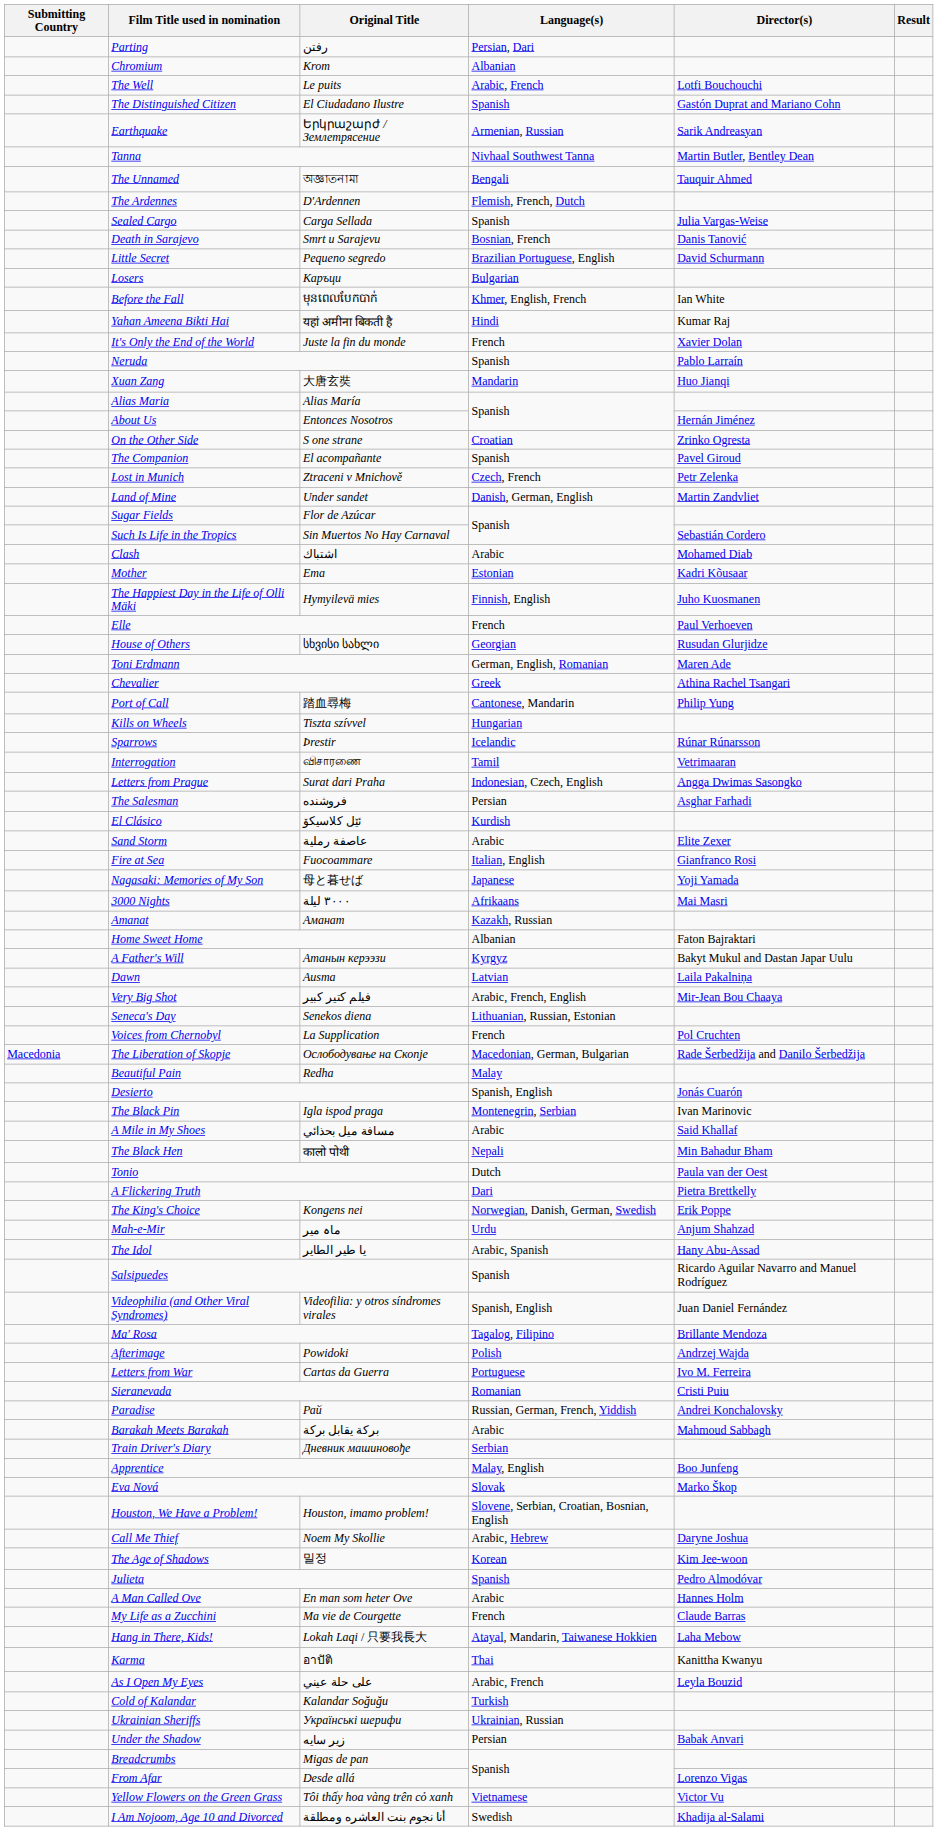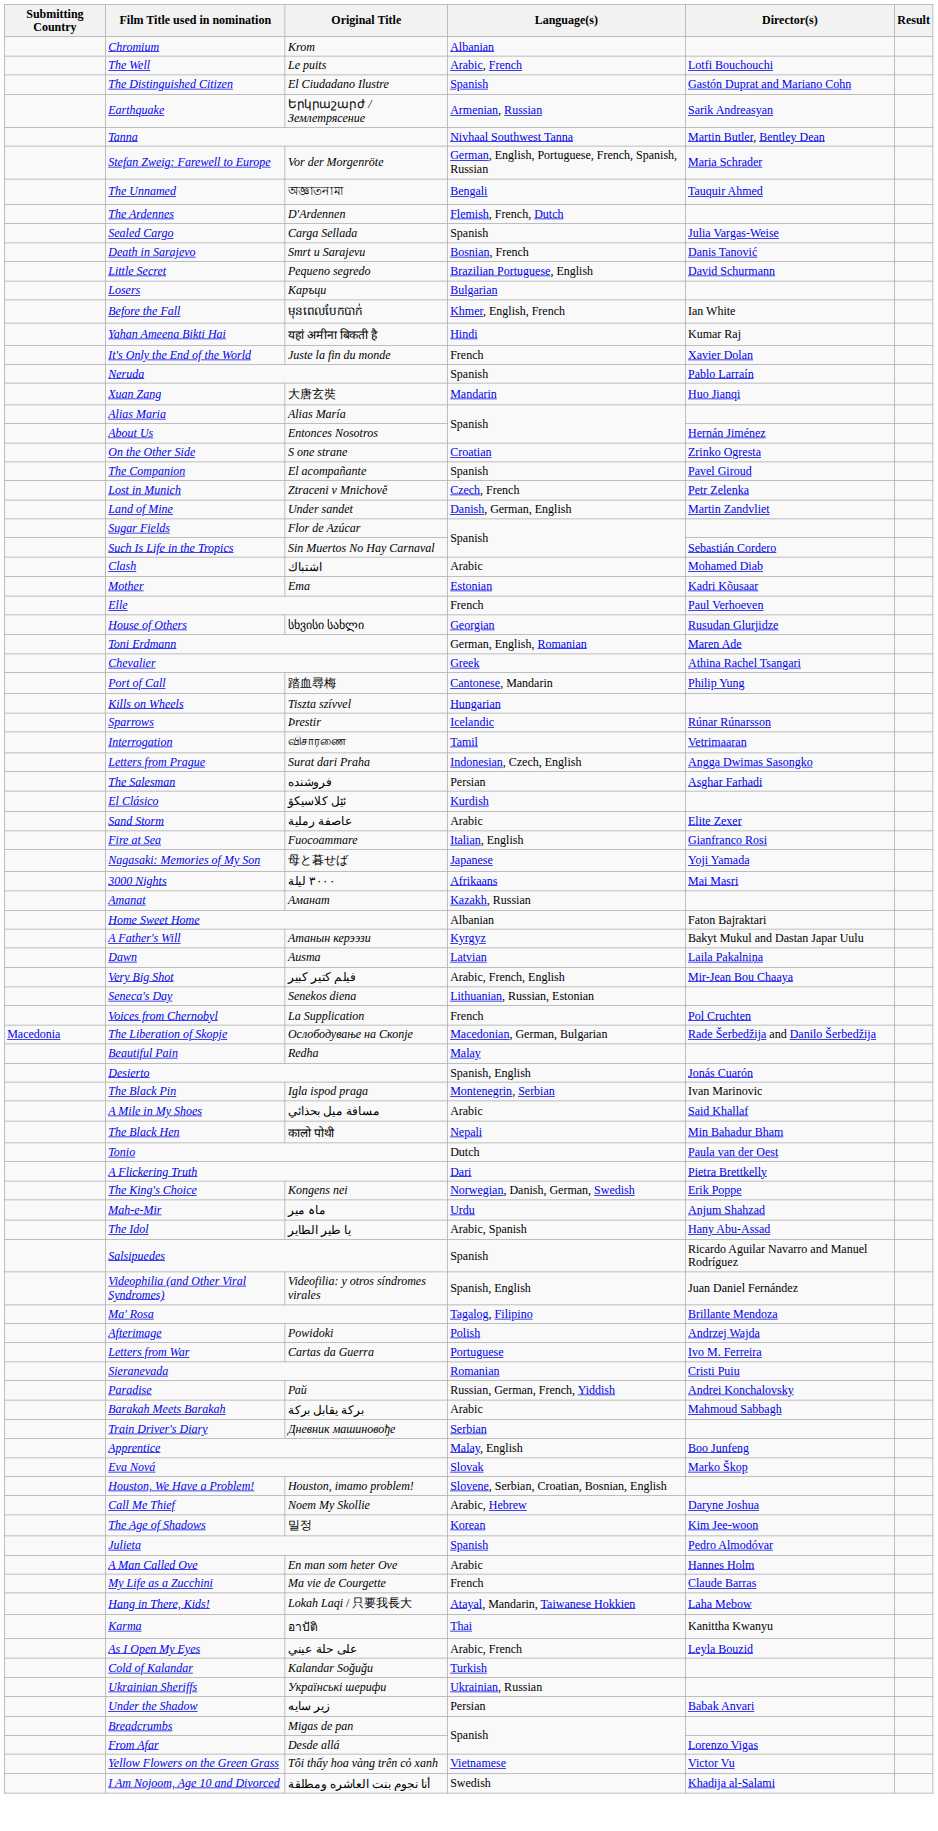 <table class="wikitable sortable" width="98%" style="background:#f">
 <tr>
 <th>Submitting Country</th>
 <th>Film Title used in nomination</th>
 <th>Original Title</th>
 <th>Language(s)</th>
 <th>Director(s)</th>
 <th>Result</th>
-</tr>
-<tr>
-<td></td>
-<td><em><a href='#'>Parting</a></em></td>
-<td>رفتن</td>
-<td><a href='#'>Persian</a>, <a href='#'>Dari</a></td>
-<td></td>
-<td></td>
 </tr>
 <tr>
 <td></td>
 <td><em><a href='#'>Chromium</a></em></td>
 <td><em>Krom</em></td>
 <td><a href='#'>Albanian</a></td>
 <td></td>
 <td></td>
 </tr>
 <tr>
 <td></td>
 <td><em><a href='#'>The Well</a></em></td>
 <td><em>Le puits</em></td>
 <td><a href='#'>Arabic</a>, <a href='#'>French</a></td>
 <td><a href='#'>Lotfi Bouchouchi</a></td>
 <td></td>
 </tr>
 <tr>
 <td></td>
 <td><em><a href='#'>The Distinguished Citizen</a></em></td>
 <td><em>El Ciudadano Ilustre</em></td>
 <td><a href='#'>Spanish</a></td>
 <td><a href='#'>Gastón Duprat and Mariano Cohn</a></td>
 <td></td>
 </tr>
 <tr>
 <td></td>
 <td><em><a href='#'>Earthquake</a></em></td>
 <td>Երկրաշարժ <em>/ Землетрясение</em></td>
 <td><a href='#'>Armenian</a>, <a href='#'>Russian</a></td>
 <td><a href='#'>Sarik Andreasyan</a></td>
 <td></td>
 </tr>
 <tr>
 <td></td>
 <td colspan="2"><em><a href='#'>Tanna</a></em></td>
 <td><a href='#'>Nivhaal Southwest Tanna</a></td>
 <td><a href='#'>Martin Butler</a>, <a href='#'>Bentley Dean</a></td>
+<td></td>
+</tr>
+<tr>
+<td></td>
+<td><em><a href='#'>Stefan Zweig: Farewell to Europe</a></em></td>
+<td><em>Vor der Morgenröte</em></td>
+<td><a href='#'>German</a>, English, Portuguese, French, Spanish, Russian</td>
+<td><a href='#'>Maria Schrader</a></td>
 <td></td>
 </tr>
 <tr>
 <td></td>
 <td><em><a href='#'>The Unnamed</a></em></td>
 <td>অজ্ঞাতনামা</td>
 <td><a href='#'>Bengali</a></td>
 <td><a href='#'>Tauquir Ahmed</a></td>
 <td></td>
 </tr>
 <tr>
 <td></td>
 <td><em><a href='#'>The Ardennes</a></em></td>
 <td><em>D'Ardennen</em></td>
 <td><a href='#'>Flemish</a>, French, <a href='#'>Dutch</a></td>
 <td></td>
 <td></td>
 </tr>
 <tr>
 <td></td>
 <td><em><a href='#'>Sealed Cargo</a></em></td>
 <td><em>Carga Sellada</em></td>
 <td>Spanish</td>
 <td><a href='#'>Julia Vargas-Weise</a></td>
 <td></td>
 </tr>
 <tr>
 <td></td>
 <td><em><a href='#'>Death in Sarajevo</a></em></td>
 <td><em>Smrt u Sarajevu</em></td>
 <td><a href='#'>Bosnian</a>, French</td>
 <td><a href='#'>Danis Tanović</a></td>
 <td></td>
 </tr>
 <tr>
 <td></td>
 <td><em><a href='#'>Little Secret</a></em></td>
 <td><em>Pequeno segredo</em></td>
 <td><a href='#'>Brazilian Portuguese</a>, English</td>
 <td><a href='#'>David Schurmann</a></td>
 <td></td>
 </tr>
 <tr>
 <td></td>
 <td><em><a href='#'>Losers</a></em></td>
 <td><em>Каръци</em></td>
 <td><a href='#'>Bulgarian</a></td>
 <td></td>
 <td></td>
 </tr>
 <tr>
 <td></td>
 <td><em><a href='#'>Before the Fall</a></em></td>
 <td>មុនពេលបែកបាក់</td>
 <td><a href='#'>Khmer</a>, English, French</td>
 <td>Ian White</td>
 <td></td>
 </tr>
 <tr>
 <td></td>
 <td><em><a href='#'>Yahan Ameena Bikti Hai</a></em></td>
 <td>यहां अमीना बिकती है</td>
 <td><a href='#'>Hindi</a></td>
 <td>Kumar Raj</td>
 <td></td>
 </tr>
 <tr>
 <td></td>
 <td><em><a href='#'>It's Only the End of the World</a></em></td>
 <td><em>Juste la fin du monde</em></td>
 <td>French</td>
 <td><a href='#'>Xavier Dolan</a></td>
 <td></td>
 </tr>
 <tr>
 <td></td>
 <td colspan="2"><em><a href='#'>Neruda</a></em></td>
 <td>Spanish</td>
 <td><a href='#'>Pablo Larraín</a></td>
 <td></td>
 </tr>
 <tr>
 <td></td>
 <td><em><a href='#'>Xuan Zang</a></em></td>
 <td>大唐玄奘</td>
 <td><a href='#'>Mandarin</a></td>
 <td><a href='#'>Huo Jianqi</a></td>
 <td></td>
 </tr>
 <tr>
 <td></td>
 <td><em><a href='#'>Alias Maria</a></em></td>
 <td><em>Alias María</em></td>
 <td rowspan="2">Spanish</td>
 <td></td>
 <td></td>
 </tr>
 <tr>
 <td></td>
 <td><em><a href='#'>About Us</a></em></td>
 <td><em>Entonces Nosotros</em></td>
 <td><a href='#'>Hernán Jiménez</a></td>
 <td></td>
 </tr>
 <tr>
 <td></td>
 <td><em><a href='#'>On the Other Side</a></em></td>
 <td><em>S one strane</em></td>
 <td><a href='#'>Croatian</a></td>
 <td><a href='#'>Zrinko Ogresta</a></td>
 <td></td>
 </tr>
 <tr>
 <td></td>
 <td><em><a href='#'>The Companion</a></em></td>
 <td><em>El acompañante</em></td>
 <td>Spanish</td>
 <td><a href='#'>Pavel Giroud</a></td>
 <td></td>
 </tr>
 <tr>
 <td></td>
 <td><em><a href='#'>Lost in Munich</a></em></td>
 <td><em>Ztraceni v Mnichově</em></td>
 <td><a href='#'>Czech</a>, French</td>
 <td><a href='#'>Petr Zelenka</a></td>
 <td></td>
 </tr>
 <tr>
 <td></td>
 <td><em><a href='#'>Land of Mine</a></em></td>
 <td><em>Under sandet</em></td>
 <td><a href='#'>Danish</a>, German, English</td>
 <td><a href='#'>Martin Zandvliet</a></td>
 <td></td>
 </tr>
 <tr>
 <td></td>
 <td><em><a href='#'>Sugar Fields</a></em></td>
 <td><em>Flor de Azúcar</em></td>
 <td rowspan="2">Spanish</td>
 <td></td>
 <td></td>
 </tr>
 <tr>
 <td></td>
 <td><em><a href='#'>Such Is Life in the Tropics</a></em></td>
 <td><em>Sin Muertos No Hay Carnaval</em></td>
 <td><a href='#'>Sebastián Cordero</a></td>
 <td></td>
 </tr>
 <tr>
 <td></td>
 <td><em><a href='#'>Clash</a></em></td>
 <td>اشتباك</td>
 <td>Arabic</td>
 <td><a href='#'>Mohamed Diab</a></td>
 <td></td>
 </tr>
 <tr>
 <td></td>
 <td><em><a href='#'>Mother</a></em></td>
 <td><em>Ema</em></td>
 <td><a href='#'>Estonian</a></td>
 <td><a href='#'>Kadri Kõusaar</a></td>
-<td></td>
-</tr>
-<tr>
-<td></td>
-<td><em><a href='#'>The Happiest Day in the Life of Olli Mäki</a></em></td>
-<td><em>Hymyilevä mies</em></td>
-<td><a href='#'>Finnish</a>, English</td>
-<td><a href='#'>Juho Kuosmanen</a></td>
 <td></td>
 </tr>
 <tr>
 <td></td>
 <td colspan="2"><em><a href='#'>Elle</a></em></td>
 <td>French</td>
 <td><a href='#'>Paul Verhoeven</a></td>
 <td></td>
 </tr>
 <tr>
 <td></td>
 <td><em><a href='#'>House of Others</a></em></td>
 <td>სხვისი სახლი</td>
 <td><a href='#'>Georgian</a></td>
 <td><a href='#'>Rusudan Glurjidze</a></td>
 <td></td>
 </tr>
 <tr>
 <td></td>
 <td colspan="2"><em><a href='#'>Toni Erdmann</a></em></td>
 <td>German, English, <a href='#'>Romanian</a></td>
 <td><a href='#'>Maren Ade</a></td>
 <td></td>
 </tr>
 <tr>
 <td></td>
 <td colspan="2"><em><a href='#'>Chevalier</a></em></td>
 <td><a href='#'>Greek</a></td>
 <td><a href='#'>Athina Rachel Tsangari</a></td>
 <td></td>
 </tr>
 <tr>
 <td></td>
 <td><em><a href='#'>Port of Call</a></em></td>
 <td>踏血尋梅</td>
 <td><a href='#'>Cantonese</a>, Mandarin</td>
 <td><a href='#'>Philip Yung</a></td>
 <td></td>
 </tr>
 <tr>
 <td></td>
 <td><em><a href='#'>Kills on Wheels</a></em></td>
 <td><em>Tiszta szívvel</em></td>
 <td><a href='#'>Hungarian</a></td>
 <td></td>
 <td></td>
 </tr>
 <tr>
 <td></td>
 <td><em><a href='#'>Sparrows</a></em></td>
 <td><em>Þrestir</em></td>
 <td><a href='#'>Icelandic</a></td>
 <td><a href='#'>Rúnar Rúnarsson</a></td>
 <td></td>
 </tr>
 <tr>
 <td></td>
 <td><em><a href='#'>Interrogation</a></em></td>
 <td>விசாரணை</td>
 <td><a href='#'>Tamil</a></td>
 <td><a href='#'>Vetrimaaran</a></td>
 <td></td>
 </tr>
 <tr>
 <td></td>
 <td><em><a href='#'>Letters from Prague</a></em></td>
 <td><em>Surat dari Praha</em></td>
 <td><a href='#'>Indonesian</a>, Czech, English</td>
 <td><a href='#'>Angga Dwimas Sasongko</a></td>
 <td></td>
 </tr>
 <tr>
 <td></td>
 <td><em><a href='#'>The Salesman</a></em></td>
 <td>فروشنده</td>
 <td>Persian</td>
 <td><a href='#'>Asghar Farhadi</a></td>
 <td></td>
 </tr>
 <tr>
 <td></td>
 <td><em><a href='#'>El Clásico</a></em></td>
 <td>ئێل کلاسیکۆ</td>
 <td><a href='#'>Kurdish</a></td>
 <td></td>
 <td></td>
 </tr>
 <tr>
 <td></td>
 <td><em><a href='#'>Sand Storm</a></em></td>
 <td>عاصفة رملية</td>
 <td>Arabic</td>
 <td><a href='#'>Elite Zexer</a></td>
 <td></td>
 </tr>
 <tr>
 <td></td>
 <td><em><a href='#'>Fire at Sea</a></em></td>
 <td><em>Fuocoammare</em></td>
 <td><a href='#'>Italian</a>, English</td>
 <td><a href='#'>Gianfranco Rosi</a></td>
 <td></td>
 </tr>
 <tr>
 <td></td>
 <td><em><a href='#'>Nagasaki: Memories of My Son</a></em></td>
 <td>母と暮せば</td>
 <td><a href='#'>Japanese</a></td>
 <td><a href='#'>Yoji Yamada</a></td>
 <td></td>
 </tr>
 <tr>
 <td></td>
 <td><em><a href='#'>3000 Nights</a></em></td>
 <td>٣٠٠٠ ليلة</td>
 <td><a href='#'>Afrikaans</a></td>
 <td><a href='#'>Mai Masri</a></td>
 <td></td>
 </tr>
 <tr>
 <td></td>
 <td><em><a href='#'>Amanat</a></em></td>
 <td><em>Аманат</em></td>
 <td><a href='#'>Kazakh</a>, Russian</td>
 <td></td>
 <td></td>
 </tr>
 <tr>
 <td></td>
 <td colspan="2"><em><a href='#'>Home Sweet Home</a></em></td>
 <td>Albanian</td>
 <td>Faton Bajraktari</td>
 <td></td>
 </tr>
 <tr>
 <td></td>
 <td><em><a href='#'>A Father's Will</a></em></td>
 <td><em>Атанын керээзи</em></td>
 <td><a href='#'>Kyrgyz</a></td>
 <td>Bakyt Mukul and Dastan Japar Uulu</td>
 <td></td>
 </tr>
 <tr>
 <td></td>
 <td><em><a href='#'>Dawn</a></em></td>
 <td><em>Ausma</em></td>
 <td><a href='#'>Latvian</a></td>
 <td><a href='#'>Laila Pakalniņa</a></td>
 <td></td>
 </tr>
 <tr>
 <td></td>
 <td><em><a href='#'>Very Big Shot</a></em></td>
 <td>فيلم كتير كبير</td>
 <td>Arabic, French, English</td>
 <td><a href='#'>Mir-Jean Bou Chaaya</a></td>
 <td></td>
 </tr>
 <tr>
 <td></td>
 <td><em><a href='#'>Seneca's Day</a></em></td>
 <td><em>Senekos diena</em></td>
 <td><a href='#'>Lithuanian</a>, Russian, Estonian</td>
 <td></td>
 <td></td>
 </tr>
 <tr>
 <td></td>
 <td><em><a href='#'>Voices from Chernobyl</a></em></td>
 <td><em>La Supplication</em></td>
 <td>French</td>
 <td><a href='#'>Pol Cruchten</a></td>
 <td></td>
 </tr>
 <tr>
 <td data-sort-value="Macedonia"> <a href='#'>Macedonia</a></td>
 <td><em><a href='#'>The Liberation of Skopje</a></em></td>
 <td><em>Ослободување на Скопје</em></td>
 <td><a href='#'>Macedonian</a>, German, Bulgarian</td>
 <td><a href='#'>Rade Šerbedžija</a> and <a href='#'>Danilo Šerbedžija</a></td>
 <td></td>
 </tr>
 <tr>
 <td></td>
 <td><em><a href='#'>Beautiful Pain</a></em></td>
 <td><em>Redha</em></td>
 <td><a href='#'>Malay</a></td>
 <td></td>
 <td></td>
 </tr>
 <tr>
 <td></td>
 <td colspan="2"><em><a href='#'>Desierto</a></em></td>
 <td>Spanish, English</td>
 <td><a href='#'>Jonás Cuarón</a></td>
 <td></td>
 </tr>
 <tr>
 <td></td>
 <td><em><a href='#'>The Black Pin</a></em></td>
 <td><em>Igla ispod praga</em></td>
 <td><a href='#'>Montenegrin</a>, <a href='#'>Serbian</a></td>
 <td>Ivan Marinovic</td>
 <td></td>
 </tr>
 <tr>
 <td></td>
 <td><em><a href='#'>A Mile in My Shoes</a></em></td>
 <td>مسافة ميل بحذائي</td>
 <td>Arabic</td>
 <td><a href='#'>Said Khallaf</a></td>
 <td></td>
 </tr>
 <tr>
 <td></td>
 <td><em><a href='#'>The Black Hen</a></em></td>
 <td>कालो पोथी</td>
 <td><a href='#'>Nepali</a></td>
 <td><a href='#'>Min Bahadur Bham</a></td>
 <td></td>
 </tr>
 <tr>
 <td></td>
 <td colspan="2"><em><a href='#'>Tonio</a></em></td>
 <td>Dutch</td>
 <td><a href='#'>Paula van der Oest</a></td>
 <td></td>
 </tr>
 <tr>
 <td></td>
 <td colspan="2"><em><a href='#'>A Flickering Truth</a></em></td>
 <td><a href='#'>Dari</a></td>
 <td><a href='#'>Pietra Brettkelly</a></td>
 <td></td>
 </tr>
 <tr>
 <td></td>
 <td><em><a href='#'>The King's Choice</a></em></td>
 <td><em>Kongens nei</em></td>
 <td><a href='#'>Norwegian</a>, Danish, German, <a href='#'>Swedish</a></td>
 <td><a href='#'>Erik Poppe</a></td>
 <td></td>
 </tr>
 <tr>
 <td></td>
 <td><em><a href='#'>Mah-e-Mir</a></em></td>
 <td>ماہ میر</td>
 <td><a href='#'>Urdu</a></td>
 <td><a href='#'>Anjum Shahzad</a></td>
 <td></td>
 </tr>
 <tr>
 <td></td>
 <td><em><a href='#'>The Idol</a></em></td>
 <td>يا طير الطاير</td>
 <td>Arabic, Spanish</td>
 <td><a href='#'>Hany Abu-Assad</a></td>
 <td></td>
 </tr>
 <tr>
 <td></td>
 <td colspan="2"><em><a href='#'>Salsipuedes</a></em></td>
 <td>Spanish</td>
 <td>Ricardo Aguilar Navarro and Manuel Rodríguez</td>
 <td></td>
 </tr>
 <tr>
 <td></td>
 <td><em><a href='#'>Videophilia (and Other Viral Syndromes)</a></em></td>
 <td><em>Videofilia: y otros síndromes virales</em></td>
 <td>Spanish, English</td>
 <td>Juan Daniel Fernández</td>
 <td></td>
 </tr>
 <tr>
 <td></td>
 <td colspan="2"><em><a href='#'>Ma' Rosa</a></em></td>
 <td><a href='#'>Tagalog</a>, <a href='#'>Filipino</a></td>
 <td><a href='#'>Brillante Mendoza</a></td>
 <td></td>
 </tr>
 <tr>
 <td></td>
 <td><em><a href='#'>Afterimage</a></em></td>
 <td><em>Powidoki</em></td>
 <td><a href='#'>Polish</a></td>
 <td><a href='#'>Andrzej Wajda</a></td>
 <td></td>
 </tr>
 <tr>
 <td></td>
 <td><em><a href='#'>Letters from War</a></em></td>
 <td><em>Cartas da Guerra</em></td>
 <td><a href='#'>Portuguese</a></td>
 <td><a href='#'>Ivo M. Ferreira</a></td>
 <td></td>
 </tr>
 <tr>
 <td></td>
 <td colspan="2"><em><a href='#'>Sieranevada</a></em></td>
 <td><a href='#'>Romanian</a></td>
 <td><a href='#'>Cristi Puiu</a></td>
 <td></td>
 </tr>
 <tr>
 <td></td>
 <td><em><a href='#'>Paradise</a></em></td>
 <td><em>Рай</em></td>
 <td>Russian, German, French, <a href='#'>Yiddish</a></td>
 <td><a href='#'>Andrei Konchalovsky</a></td>
 <td></td>
 </tr>
 <tr>
 <td></td>
 <td><em><a href='#'>Barakah Meets Barakah</a></em></td>
 <td>بركة يقابل بركة</td>
 <td>Arabic</td>
 <td><a href='#'>Mahmoud Sabbagh</a></td>
 <td></td>
 </tr>
 <tr>
 <td></td>
 <td><em><a href='#'>Train Driver's Diary</a></em></td>
 <td><em>Дневник машиновође</em></td>
 <td><a href='#'>Serbian</a></td>
 <td></td>
 <td></td>
 </tr>
 <tr>
 <td></td>
 <td colspan="2"><em><a href='#'>Apprentice</a></em></td>
 <td><a href='#'>Malay</a>, English</td>
 <td><a href='#'>Boo Junfeng</a></td>
 <td></td>
 </tr>
 <tr>
 <td></td>
 <td colspan="2"><em><a href='#'>Eva Nová</a></em></td>
 <td><a href='#'>Slovak</a></td>
 <td><a href='#'>Marko Škop</a></td>
 <td></td>
 </tr>
 <tr>
 <td></td>
 <td><em><a href='#'>Houston, We Have a Problem!</a></em></td>
 <td><em>Houston, imamo problem!</em></td>
 <td><a href='#'>Slovene</a>, Serbian, Croatian, Bosnian, English</td>
 <td></td>
 <td></td>
 </tr>
 <tr>
 <td></td>
 <td><em><a href='#'>Call Me Thief</a></em></td>
 <td><em>Noem My Skollie</em></td>
 <td>Arabic, <a href='#'>Hebrew</a></td>
 <td><a href='#'>Daryne Joshua</a></td>
 <td></td>
 </tr>
 <tr>
 <td></td>
 <td><em><a href='#'>The Age of Shadows</a></em></td>
 <td>밀정</td>
 <td><a href='#'>Korean</a></td>
 <td><a href='#'>Kim Jee-woon</a></td>
 <td></td>
 </tr>
 <tr>
 <td></td>
 <td colspan="2"><em><a href='#'>Julieta</a></em></td>
 <td><a href='#'>Spanish</a></td>
 <td><a href='#'>Pedro Almodóvar</a></td>
 <td></td>
 </tr>
 <tr>
 <td></td>
 <td><em><a href='#'>A Man Called Ove</a></em></td>
 <td><em>En man som heter Ove</em></td>
 <td>Arabic</td>
 <td><a href='#'>Hannes Holm</a></td>
 <td></td>
 </tr>
 <tr>
 <td></td>
 <td><em><a href='#'>My Life as a Zucchini</a></em></td>
 <td><em>Ma vie de Courgette</em></td>
 <td>French</td>
 <td><a href='#'>Claude Barras</a></td>
 <td></td>
 </tr>
 <tr>
 <td></td>
 <td><em><a href='#'>Hang in There, Kids!</a></em></td>
 <td><em>Lokah Laqi</em> / 只要我長大</td>
 <td><a href='#'>Atayal</a>, Mandarin, <a href='#'>Taiwanese Hokkien</a></td>
 <td><a href='#'>Laha Mebow</a></td>
 <td></td>
 </tr>
 <tr>
 <td></td>
 <td><em><a href='#'>Karma</a></em></td>
 <td>อาปัติ</td>
 <td><a href='#'>Thai</a></td>
 <td>Kanittha Kwanyu</td>
 <td></td>
 </tr>
 <tr>
 <td></td>
 <td><em><a href='#'>As I Open My Eyes</a></em></td>
 <td>على حلة عيني</td>
 <td>Arabic, French</td>
 <td><a href='#'>Leyla Bouzid</a></td>
 <td></td>
 </tr>
 <tr>
 <td></td>
 <td><em><a href='#'>Cold of Kalandar</a></em></td>
 <td><em>Kalandar Soğuğu</em></td>
 <td><a href='#'>Turkish</a></td>
 <td></td>
 <td></td>
 </tr>
 <tr>
 <td></td>
 <td><em><a href='#'>Ukrainian Sheriffs</a></em></td>
 <td><em>Українські шерифи</em></td>
 <td><a href='#'>Ukrainian</a>, Russian</td>
 <td></td>
 <td></td>
 </tr>
 <tr>
 <td></td>
 <td><em><a href='#'>Under the Shadow</a></em></td>
 <td>زیر سایه</td>
 <td>Persian</td>
 <td><a href='#'>Babak Anvari</a></td>
 <td></td>
 </tr>
 <tr>
 <td></td>
 <td><em><a href='#'>Breadcrumbs</a></em></td>
 <td><em>Migas de pan</em></td>
 <td rowspan="2">Spanish</td>
 <td></td>
 <td></td>
 </tr>
 <tr>
 <td></td>
 <td><em><a href='#'>From Afar</a></em></td>
 <td><em>Desde allá</em></td>
 <td><a href='#'>Lorenzo Vigas</a></td>
 <td></td>
 </tr>
 <tr>
 <td></td>
 <td><em><a href='#'>Yellow Flowers on the Green Grass</a></em></td>
 <td><em>Tôi thấy hoa vàng trên cỏ xanh</em></td>
 <td><a href='#'>Vietnamese</a></td>
 <td><a href='#'>Victor Vu</a></td>
 <td></td>
 </tr>
 <tr>
 <td></td>
 <td><em><a href='#'>I Am Nojoom, Age 10 and Divorced</a></em></td>
 <td>أنا نجوم بنت العاشره ومطلقة</td>
 <td>Swedish</td>
 <td><a href='#'>Khadija al-Salami</a></td>
 <td></td>
 </tr>
 </table>
